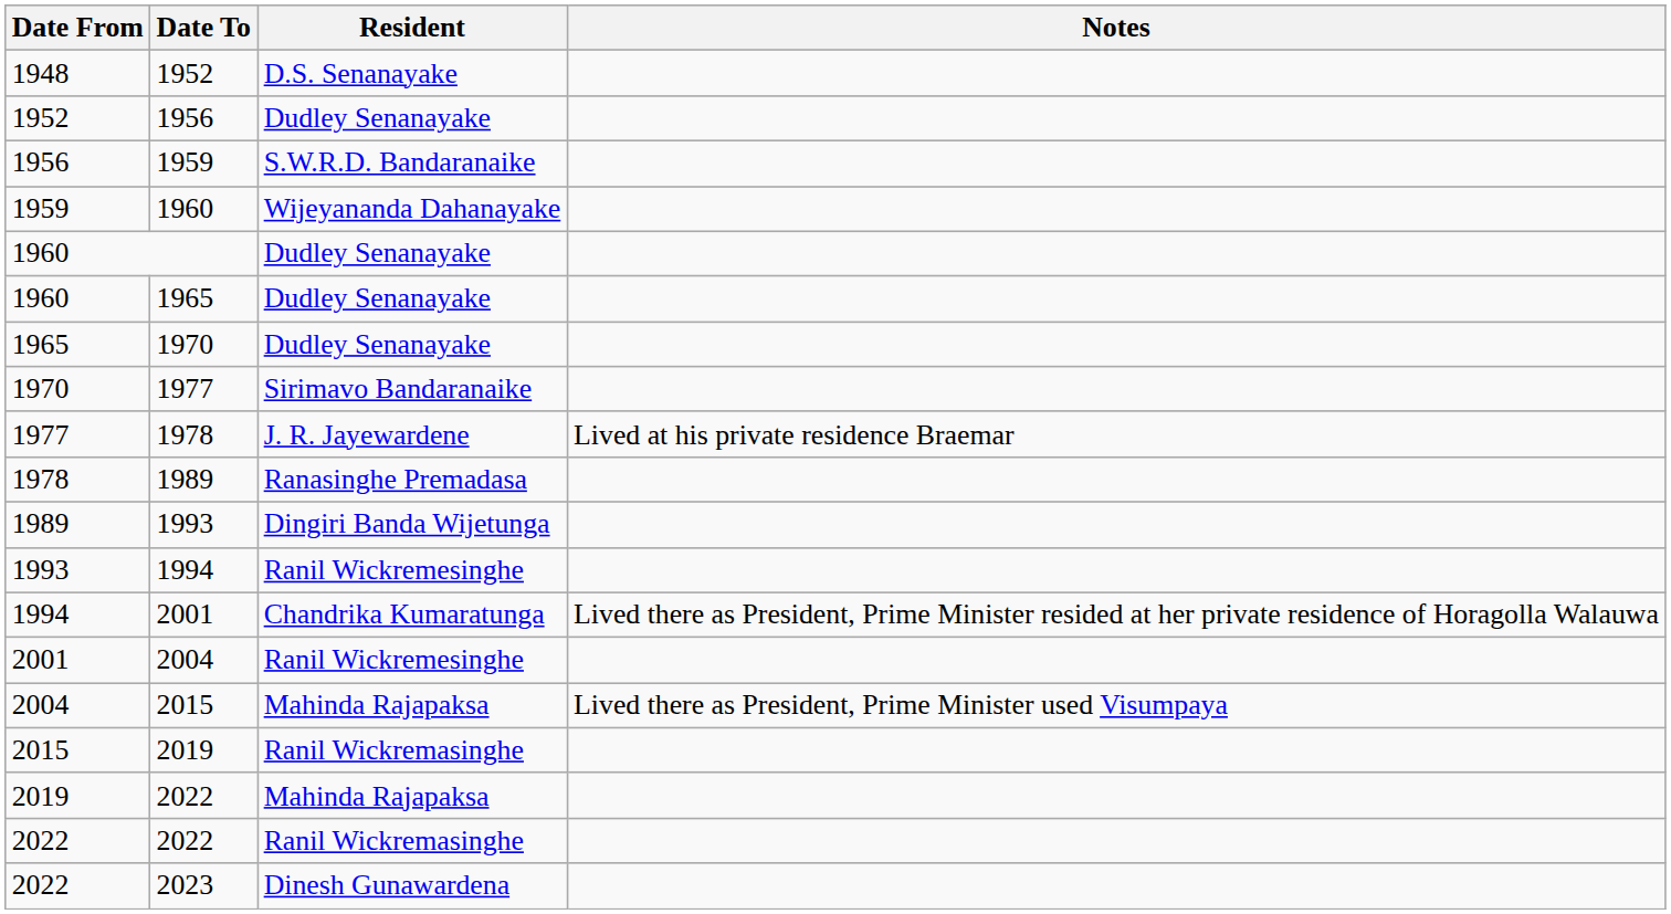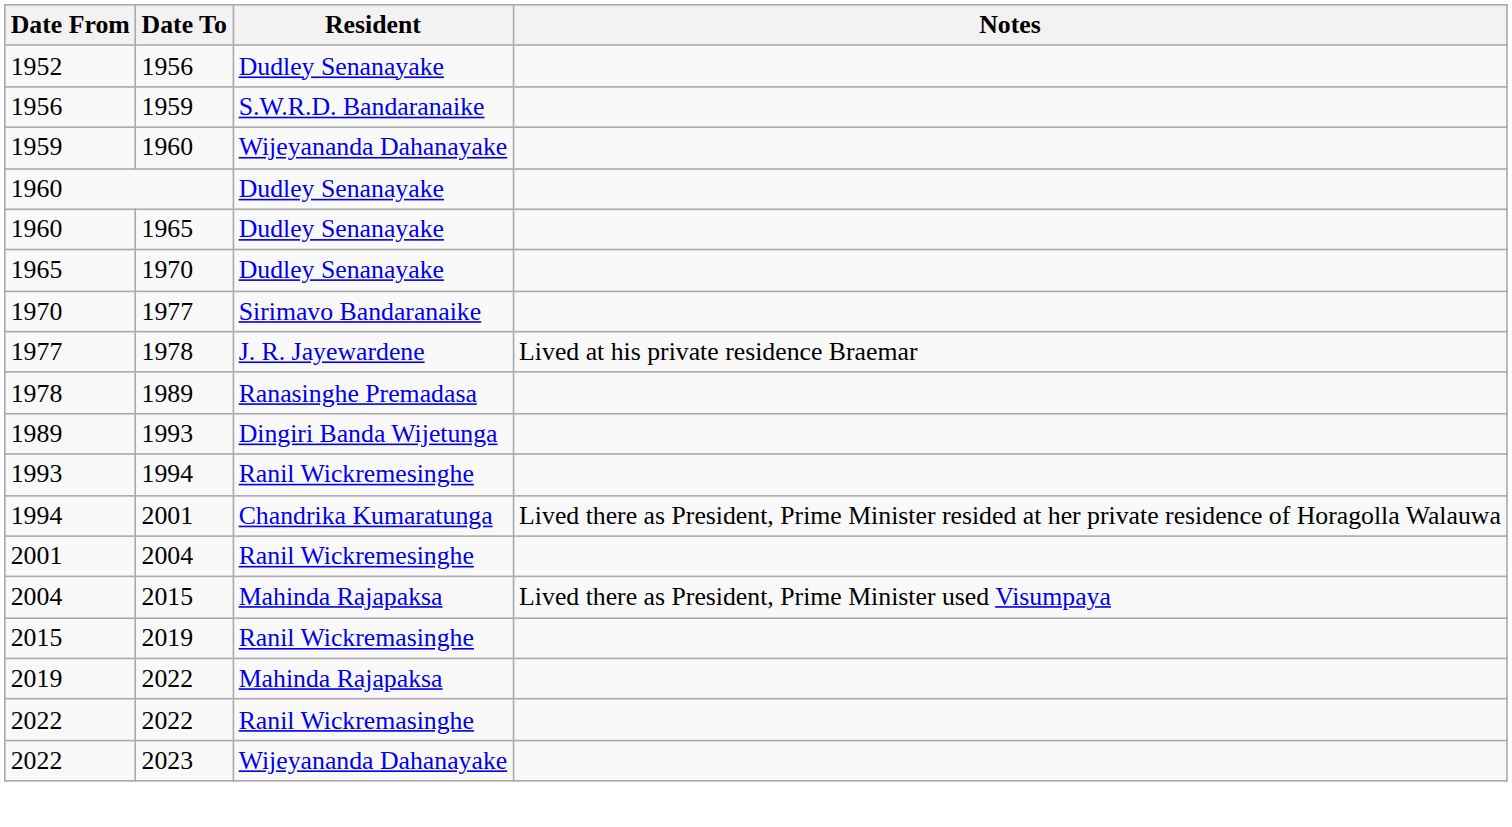 <table class="wikitable">
 <tr>
 <th>Date From</th>
 <th>Date To</th>
 <th>Resident</th>
 <th>Notes</th>
-</tr>
-<tr>
-<td>1948</td>
-<td>1952</td>
-<td><a href='#'>D.S. Senanayake</a></td>
-<td></td>
 </tr>
 <tr>
 <td>1952</td>
 <td>1956</td>
 <td><a href='#'>Dudley Senanayake</a></td>
 <td></td>
 </tr>
 <tr>
 <td>1956</td>
 <td>1959</td>
 <td><a href='#'>S.W.R.D. Bandaranaike</a></td>
 <td></td>
 </tr>
 <tr>
 <td>1959</td>
 <td>1960</td>
 <td><a href='#'>Wijeyananda Dahanayake</a></td>
 <td></td>
 </tr>
 <tr>
 <td colspan="2">1960</td>
 <td><a href='#'>Dudley Senanayake</a></td>
 <td></td>
 </tr>
 <tr>
 <td>1960</td>
 <td>1965</td>
 <td><a href='#'>Dudley Senanayake</a></td>
 <td></td>
 </tr>
 <tr>
 <td>1965</td>
 <td>1970</td>
 <td><a href='#'>Dudley Senanayake</a></td>
 <td></td>
 </tr>
 <tr>
 <td>1970</td>
 <td>1977</td>
 <td><a href='#'>Sirimavo Bandaranaike</a></td>
 <td></td>
 </tr>
 <tr>
 <td>1977</td>
 <td>1978</td>
 <td><a href='#'>J. R. Jayewardene</a></td>
 <td>Lived at his private residence Braemar</td>
 </tr>
 <tr>
 <td>1978</td>
 <td>1989</td>
 <td><a href='#'>Ranasinghe Premadasa</a></td>
 <td></td>
 </tr>
 <tr>
 <td>1989</td>
 <td>1993</td>
 <td><a href='#'>Dingiri Banda Wijetunga</a></td>
 <td></td>
 </tr>
 <tr>
 <td>1993</td>
 <td>1994</td>
 <td><a href='#'>Ranil Wickremesinghe</a></td>
 <td></td>
 </tr>
 <tr>
 <td>1994</td>
 <td>2001</td>
 <td><a href='#'>Chandrika Kumaratunga</a></td>
 <td>Lived there as President, Prime Minister resided at her private residence of Horagolla Walauwa</td>
 </tr>
 <tr>
 <td>2001</td>
 <td>2004</td>
 <td><a href='#'>Ranil Wickremesinghe</a></td>
 <td></td>
 </tr>
 <tr>
 <td>2004</td>
 <td>2015</td>
 <td><a href='#'>Mahinda Rajapaksa</a></td>
 <td>Lived there as President, Prime Minister used <a href='#'>Visumpaya</a></td>
 </tr>
 <tr>
 <td>2015</td>
 <td>2019</td>
 <td><a href='#'>Ranil Wickremasinghe</a></td>
 <td></td>
 </tr>
 <tr>
 <td>2019</td>
 <td>2022</td>
 <td><a href='#'>Mahinda Rajapaksa</a></td>
 <td></td>
 </tr>
 <tr>
 <td>2022</td>
 <td>2022</td>
 <td><a href='#'>Ranil Wickremasinghe</a></td>
 <td></td>
 </tr>
 <tr>
 <td>2022</td>
 <td>2023</td>
-<td><a href='#'>Dinesh Gunawardena</a></td>
+<td><a href='#'>Wijeyananda Dahanayake</a></td>
 </tr>
 </table>
